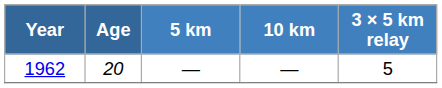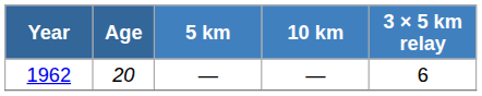 <table class="wikitable" style="font-size:95%; text-align:center; border:grey solid 1px; border-collapse:collapse; background:#ffffff;">
 <tr>
 <th style="background-color:#369; color:white; width:60px;"> Year </th>
 <th style="background-color:#369; color:white; width:40px;"> Age </th>
 <th style="background-color:#4180be; color:white; width:75px;"> 5 km </th>
 <th style="background-color:#4180be; color:white; width:75px;"> 10 km </th>
 <th style="background-color:#4180be; color:white; width:75px;"> 3 × 5 km <br> relay </th>
 </tr>
 <tr>
 <td><a href='#'>1962</a></td>
 <td><em>20</em></td>
 <td>—</td>
 <td>—</td>
-<td>5</td>
+<td>6</td>
 </tr>
 <tr>
 </tr>
 </table>
